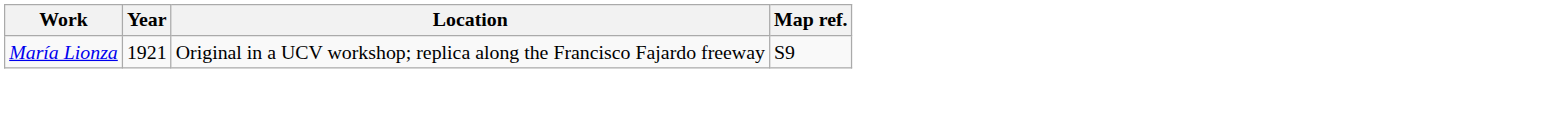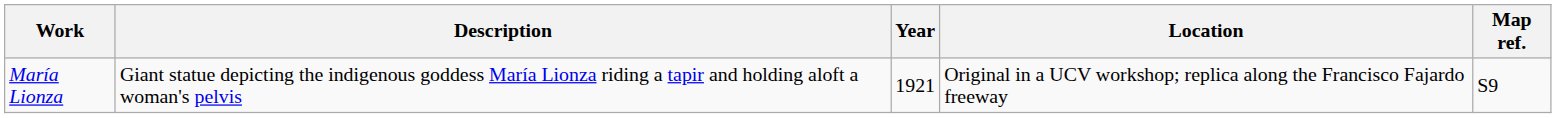 <table class="wikitable mw-collapsible">
 <tr>
 <th>Work</th>
+<th>Description</th>
 <th>Year</th>
 <th>Location</th>
 <th>Map ref.</th>
 </tr>
 <tr>
 <td><em><a href='#'>María Lionza</a></em></td>
+<td>Giant statue depicting the indigenous goddess <a href='#'>María Lionza</a> riding a <a href='#'>tapir</a> and holding aloft a woman's <a href='#'>pelvis</a></td>
 <td>1921</td>
 <td>Original in a UCV workshop; replica along the Francisco Fajardo freeway</td>
 <td>S9</td>
 </tr>
 </table>
